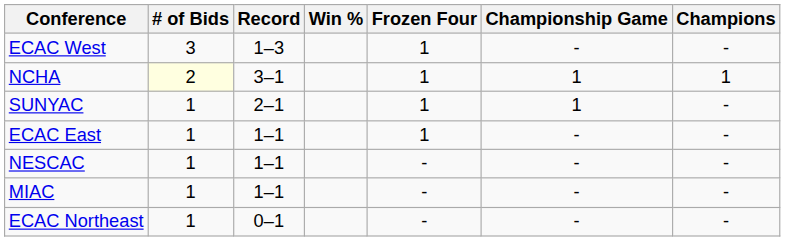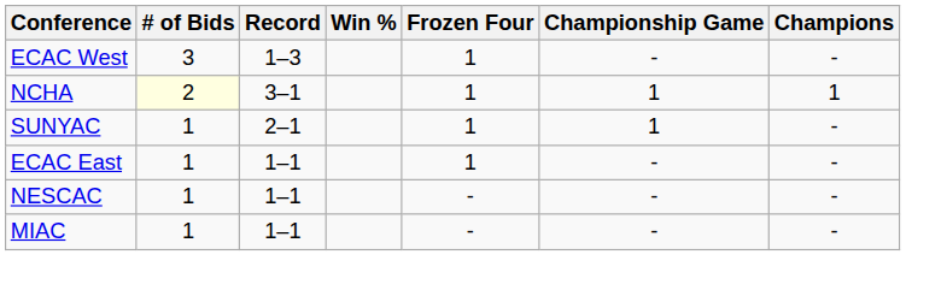 <table class="wikitable sortable">
 <tr>
 <th>Conference</th>
 <th># of Bids</th>
 <th>Record</th>
 <th>Win %</th>
 <th>Frozen Four</th>
 <th>Championship Game</th>
 <th>Champions</th>
 </tr>
 <tr align="center">
 <td align="left"><a href='#'>ECAC West</a></td>
 <td>3</td>
 <td>1–3</td>
 <td></td>
 <td>1</td>
 <td>-</td>
 <td>-</td>
 </tr>
 <tr align="center">
 <td align="left"><a href='#'>NCHA</a></td>
 <td style="background: lightyellow;">2</td>
 <td>3–1</td>
 <td></td>
 <td>1</td>
 <td>1</td>
 <td>1</td>
 </tr>
 <tr align="center">
 <td align="left"><a href='#'>SUNYAC</a></td>
 <td>1</td>
 <td>2–1</td>
 <td></td>
 <td>1</td>
 <td>1</td>
 <td>-</td>
 </tr>
 <tr align="center">
 <td align="left"><a href='#'>ECAC East</a></td>
 <td>1</td>
 <td>1–1</td>
 <td></td>
 <td>1</td>
 <td>-</td>
 <td>-</td>
 </tr>
 <tr align="center">
 <td align="left"><a href='#'>NESCAC</a></td>
 <td>1</td>
 <td>1–1</td>
 <td></td>
 <td>-</td>
 <td>-</td>
 <td>-</td>
 </tr>
 <tr align="center">
 <td align="left"><a href='#'>MIAC</a></td>
 <td>1</td>
 <td>1–1</td>
 <td></td>
 <td>-</td>
 <td>-</td>
 <td>-</td>
 </tr>
-<tr align="center">
-<td align="left"><a href='#'>ECAC Northeast</a></td>
-<td>1</td>
-<td>0–1</td>
-<td></td>
-<td>-</td>
-<td>-</td>
-<td>-</td>
-</tr>
 </table>
